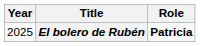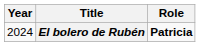 <table class="wikitable plainrowheaders">
 <tr>
 <th>Year</th>
 <th>Title</th>
 <th>Role</th>
 </tr>
 <tr>
-<td>2025</td>
+<td>2024</td>
 <th scope="row"><em>El bolero de Rubén</em></th>
 <td><strong>Patricia</strong></td>
 </tr>
 </table>
